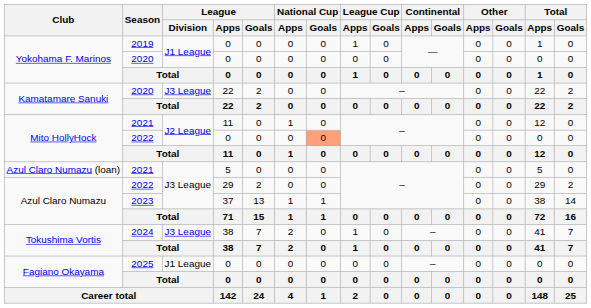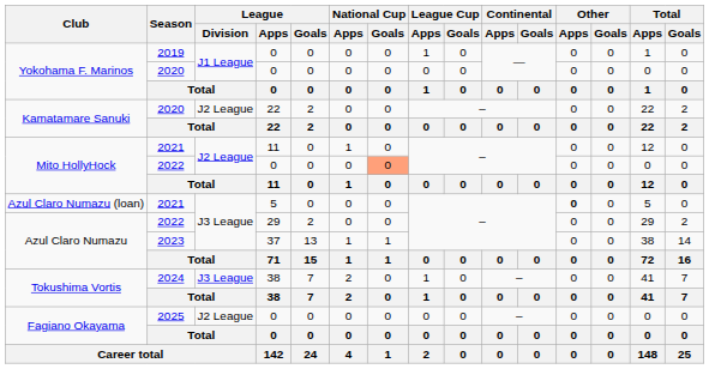 <table class="wikitable" style="text-align: center">
 <tr>
 <th rowspan="2">Club</th>
 <th rowspan="2">Season</th>
 <th colspan="3">League</th>
 <th colspan="2">National Cup</th>
 <th colspan="2">League Cup</th>
 <th colspan="2">Continental</th>
 <th colspan="2">Other</th>
 <th colspan="2">Total</th>
 </tr>
 <tr>
 <th>Division</th>
 <th>Apps</th>
 <th>Goals</th>
 <th>Apps</th>
 <th>Goals</th>
 <th>Apps</th>
 <th>Goals</th>
 <th>Apps</th>
 <th>Goals</th>
 <th>Apps</th>
 <th>Goals</th>
 <th>Apps</th>
 <th>Goals</th>
 </tr>
 <tr>
 <td rowspan="3"><a href='#'>Yokohama F. Marinos</a></td>
 <td><a href='#'>2019</a></td>
 <td rowspan="2"><a href='#'>J1 League</a></td>
 <td>0</td>
 <td>0</td>
 <td>0</td>
 <td>0</td>
 <td>1</td>
 <td>0</td>
 <td rowspan="2" colspan="2">—</td>
 <td>0</td>
 <td>0</td>
 <td>1</td>
 <td>0</td>
 </tr>
 <tr>
 <td><a href='#'>2020</a></td>
 <td>0</td>
 <td>0</td>
 <td>0</td>
 <td>0</td>
 <td>0</td>
 <td>0</td>
 <td>0</td>
 <td>0</td>
 <td>0</td>
 <td>0</td>
 </tr>
 <tr>
 <th colspan=2>Total</th>
 <th>0</th>
 <th>0</th>
 <th>0</th>
 <th>0</th>
 <th>1</th>
 <th>0</th>
 <th>0</th>
 <th>0</th>
 <th>0</th>
 <th>0</th>
 <th>1</th>
 <th>0</th>
 </tr>
 <tr>
 <td rowspan=2><a href='#'>Kamatamare Sanuki</a></td>
 <td><a href='#'>2020</a></td>
-<td><a href='#'>J3 League</a></td>
+<td>J2 League</td>
 <td>22</td>
 <td>2</td>
 <td>0</td>
 <td>0</td>
 <td colspan="4">–</td>
 <td>0</td>
 <td>0</td>
 <td>22</td>
 <td>2</td>
 </tr>
 <tr>
 <th colspan=2>Total</th>
 <th>22</th>
 <th>2</th>
 <th>0</th>
 <th>0</th>
 <th>0</th>
 <th>0</th>
 <th>0</th>
 <th>0</th>
 <th>0</th>
 <th>0</th>
 <th>22</th>
 <th>2</th>
 </tr>
 <tr>
 <td rowspan=3><a href='#'>Mito HollyHock</a></td>
 <td><a href='#'>2021</a></td>
 <td rowspan=2><a href='#'>J2 League</a></td>
 <td>11</td>
 <td>0</td>
 <td>1</td>
 <td>0</td>
 <td rowspan="2" colspan="4">–</td>
 <td>0</td>
 <td>0</td>
 <td>12</td>
 <td>0</td>
 </tr>
 <tr>
 <td><a href='#'>2022</a></td>
 <td>0</td>
 <td>0</td>
 <td>0</td>
 <td style="background: lightsalmon;">0</td>
 <td>0</td>
 <td>0</td>
 <td>0</td>
 <td>0</td>
 </tr>
 <tr>
 <th colspan=2>Total</th>
 <th>11</th>
 <th>0</th>
 <th>1</th>
 <th>0</th>
 <th>0</th>
 <th>0</th>
 <th>0</th>
 <th>0</th>
 <th>0</th>
 <th>0</th>
 <th>12</th>
 <th>0</th>
 </tr>
 <tr>
 <td><a href='#'>Azul Claro Numazu</a> (loan)</td>
 <td><a href='#'>2021</a></td>
 <td rowspan=3>J3 League</td>
 <td>5</td>
 <td>0</td>
 <td>0</td>
 <td>0</td>
 <td rowspan="3" colspan="4">–</td>
-<td>0</td>
+<td><strong>0</strong></td>
 <td>0</td>
 <td>5</td>
 <td>0</td>
 </tr>
 <tr>
 <td rowspan=3>Azul Claro Numazu</td>
 <td><a href='#'>2022</a></td>
 <td>29</td>
 <td>2</td>
 <td>0</td>
 <td>0</td>
 <td>0</td>
 <td>0</td>
 <td>29</td>
 <td>2</td>
 </tr>
 <tr>
 <td><a href='#'>2023</a></td>
 <td>37</td>
 <td>13</td>
 <td>1</td>
 <td>1</td>
 <td>0</td>
 <td>0</td>
 <td>38</td>
 <td>14</td>
 </tr>
 <tr>
 <th colspan=2>Total</th>
 <th>71</th>
 <th>15</th>
 <th>1</th>
 <th>1</th>
 <th>0</th>
 <th>0</th>
 <th>0</th>
 <th>0</th>
 <th>0</th>
 <th>0</th>
 <th>72</th>
 <th>16</th>
 </tr>
 <tr>
 <td rowspan=2><a href='#'>Tokushima Vortis</a></td>
 <td><a href='#'>2024</a></td>
 <td><a href='#'>J3 League</a></td>
 <td>38</td>
 <td>7</td>
 <td>2</td>
 <td>0</td>
 <td>1</td>
 <td>0</td>
 <td colspan="2">–</td>
 <td>0</td>
 <td>0</td>
 <td>41</td>
 <td>7</td>
 </tr>
 <tr>
 <th colspan=2>Total</th>
 <th>38</th>
 <th>7</th>
 <th>2</th>
 <th>0</th>
 <th>1</th>
 <th>0</th>
 <th>0</th>
 <th>0</th>
 <th>0</th>
 <th>0</th>
 <th>41</th>
 <th>7</th>
 </tr>
 <tr>
 <td rowspan=2><a href='#'>Fagiano Okayama</a></td>
 <td><a href='#'>2025</a></td>
-<td>J1 League</td>
+<td>J2 League</td>
 <td>0</td>
 <td>0</td>
 <td>0</td>
 <td>0</td>
 <td>0</td>
 <td>0</td>
 <td colspan="2">–</td>
 <td>0</td>
 <td>0</td>
 <td>0</td>
 <td>0</td>
 </tr>
 <tr>
 <th colspan=2>Total</th>
 <th>0</th>
 <th>0</th>
 <th>0</th>
 <th>0</th>
 <th>0</th>
 <th>0</th>
 <th>0</th>
 <th>0</th>
 <th>0</th>
 <th>0</th>
 <th>0</th>
 <th>0</th>
 </tr>
 <tr>
 <th colspan=3>Career total</th>
 <th>142</th>
 <th>24</th>
 <th>4</th>
 <th>1</th>
 <th>2</th>
 <th>0</th>
 <th>0</th>
 <th>0</th>
 <th>0</th>
 <th>0</th>
 <th>148</th>
 <th>25</th>
 </tr>
 </table>
